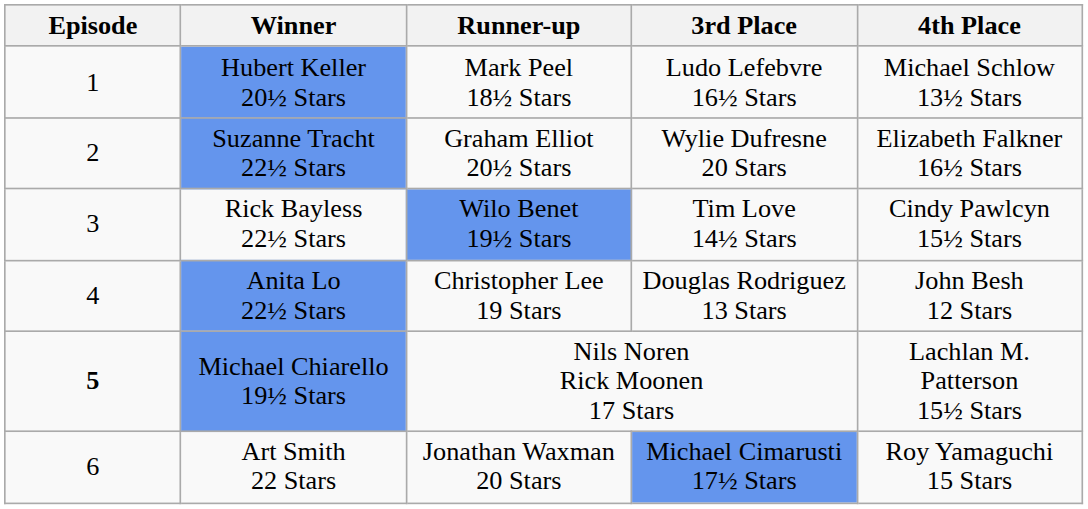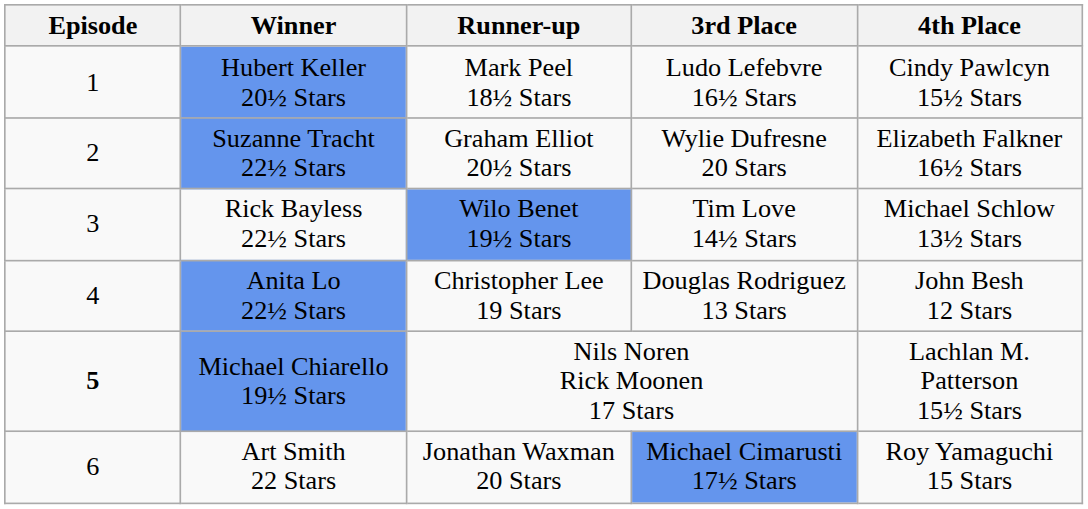 <table class="wikitable" style="text-align:center" align="center">
 <tr>
 <th width="100">Episode</th>
 <th width="130">Winner</th>
 <th width="130">Runner-up</th>
 <th width="130">3rd Place</th>
 <th width="130">4th Place</th>
 </tr>
 <tr>
 <td>1 </td>
 <td style="background:cornflowerblue;">Hubert Keller<br>20½ Stars</td>
 <td>Mark Peel<br>18½ Stars</td>
 <td>Ludo Lefebvre<br>16½ Stars</td>
-<td>Michael Schlow<br>13½ Stars</td>
+<td>Cindy Pawlcyn<br>15½ Stars</td>
 </tr>
 <tr>
 <td>2 </td>
 <td style="background:cornflowerblue;">Suzanne Tracht<br>22½ Stars</td>
 <td>Graham Elliot<br>20½ Stars</td>
 <td>Wylie Dufresne<br>20 Stars</td>
 <td>Elizabeth Falkner<br>16½ Stars</td>
 </tr>
 <tr>
 <td>3 </td>
 <td>Rick Bayless<br>22½ Stars</td>
 <td style="background:cornflowerblue;">Wilo Benet<br>19½ Stars</td>
 <td>Tim Love<br>14½ Stars</td>
-<td>Cindy Pawlcyn<br>15½ Stars</td>
+<td>Michael Schlow<br>13½ Stars</td>
 </tr>
 <tr>
 <td>4 </td>
 <td style="background:cornflowerblue;">Anita Lo<br>22½ Stars</td>
 <td>Christopher Lee<br>19 Stars</td>
 <td>Douglas Rodriguez<br>13 Stars</td>
 <td>John Besh<br>12 Stars</td>
 </tr>
 <tr>
 <td><strong>5 </strong></td>
 <td style="background:cornflowerblue;">Michael Chiarello<br>19½ Stars</td>
 <td colspan="2">Nils Noren<br>Rick Moonen<br>17 Stars</td>
 <td>Lachlan M. Patterson<br>15½ Stars</td>
 </tr>
 <tr>
 <td>6 </td>
 <td>Art Smith<br>22 Stars</td>
 <td>Jonathan Waxman<br>20 Stars</td>
 <td style="background:cornflowerblue;">Michael Cimarusti<br>17½ Stars</td>
 <td>Roy Yamaguchi<br>15 Stars</td>
 </tr>
 </table>
